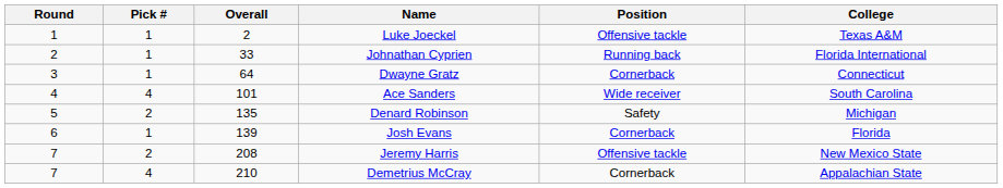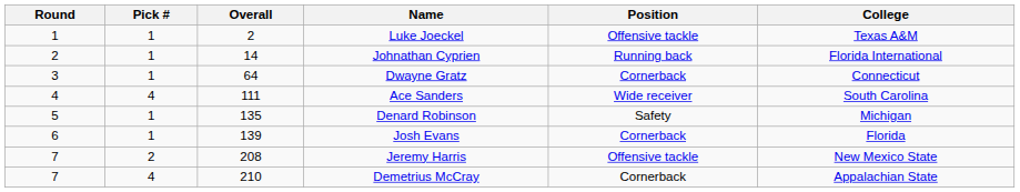 <table class="wikitable sortable sortable" style="width: 100%; text-align:center">
 <tr>
 <th>Round</th>
 <th>Pick #</th>
 <th>Overall</th>
 <th>Name</th>
 <th>Position</th>
 <th>College</th>
 </tr>
 <tr>
 <td>1</td>
 <td>1</td>
 <td>2</td>
 <td><a href='#'>Luke Joeckel</a></td>
 <td><a href='#'>Offensive tackle</a></td>
 <td><a href='#'>Texas A&M</a></td>
 </tr>
 <tr>
 <td>2</td>
 <td>1</td>
-<td>33</td>
+<td>14</td>
 <td><a href='#'>Johnathan Cyprien</a></td>
 <td><a href='#'>Running back</a></td>
 <td><a href='#'>Florida International</a></td>
 </tr>
 <tr>
 <td>3</td>
 <td>1</td>
 <td>64</td>
 <td><a href='#'>Dwayne Gratz</a></td>
 <td><a href='#'>Cornerback</a></td>
 <td><a href='#'>Connecticut</a></td>
 </tr>
 <tr>
 <td>4</td>
 <td>4</td>
-<td>101</td>
+<td>111</td>
 <td><a href='#'>Ace Sanders</a></td>
 <td><a href='#'>Wide receiver</a></td>
 <td><a href='#'>South Carolina</a></td>
 </tr>
 <tr>
 <td>5</td>
-<td>2</td>
+<td>1</td>
 <td>135</td>
 <td><a href='#'>Denard Robinson</a></td>
 <td>Safety</td>
 <td><a href='#'>Michigan</a></td>
 </tr>
 <tr>
 <td>6</td>
 <td>1</td>
 <td>139</td>
 <td><a href='#'>Josh Evans</a></td>
 <td><a href='#'>Cornerback</a></td>
 <td><a href='#'>Florida</a></td>
 </tr>
 <tr>
 <td>7</td>
 <td>2</td>
 <td>208</td>
 <td><a href='#'>Jeremy Harris</a></td>
 <td><a href='#'>Offensive tackle</a></td>
 <td><a href='#'>New Mexico State</a></td>
 </tr>
 <tr>
 <td>7</td>
 <td>4</td>
 <td>210</td>
 <td><a href='#'>Demetrius McCray</a></td>
 <td>Cornerback</td>
 <td><a href='#'>Appalachian State</a></td>
 </tr>
 </table>
